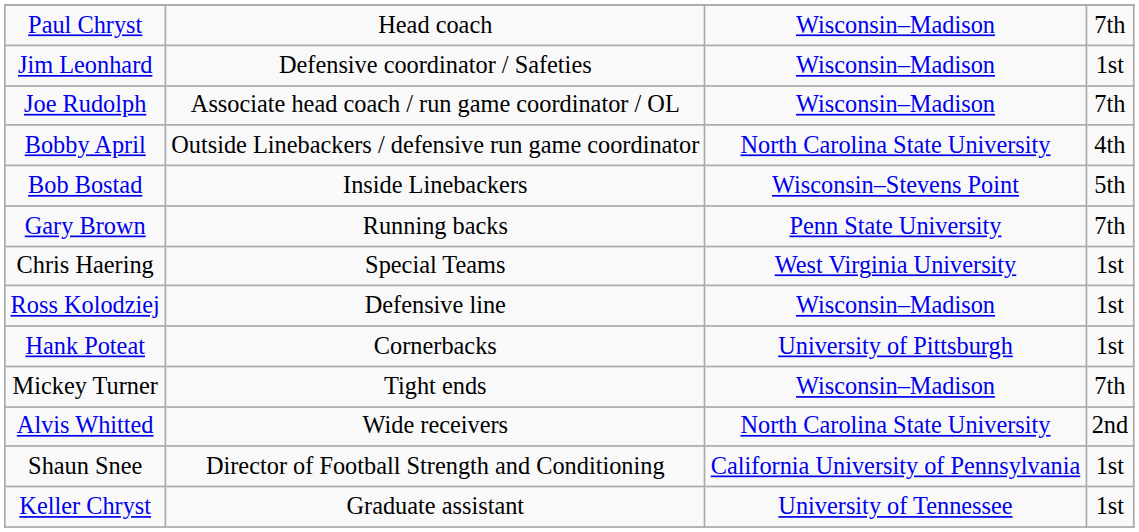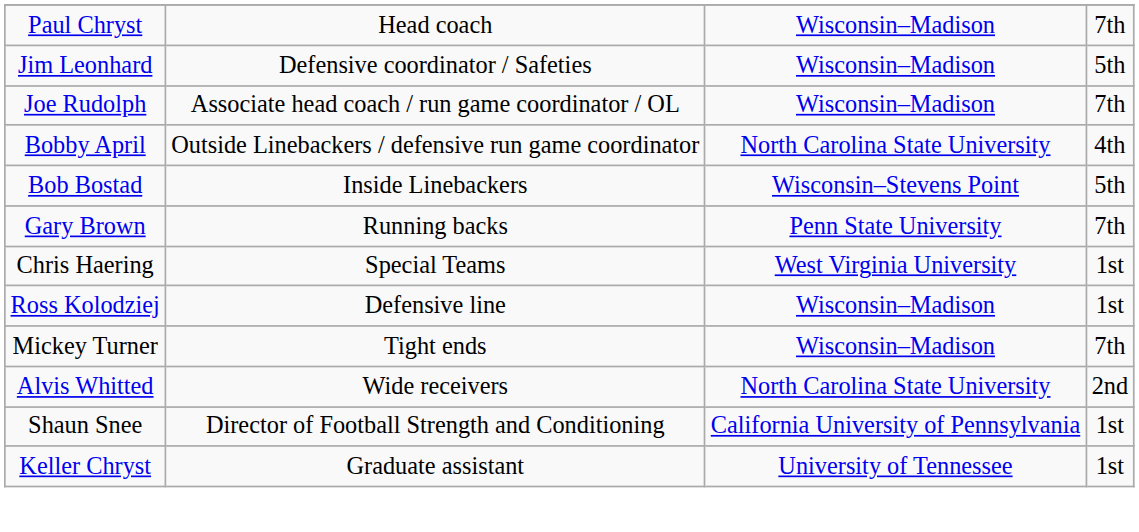 <table class="wikitable" border="1" style="font-size:90%;">
 <tr>
 </tr>
 <tr>
 <td align=center><a href='#'>Paul Chryst</a></td>
 <td align=center>Head coach</td>
 <td align=center><a href='#'>Wisconsin–Madison</a></td>
 <td align=center>7th</td>
 </tr>
 <tr>
 <td align=center><a href='#'>Jim Leonhard</a></td>
 <td align=center>Defensive coordinator / Safeties</td>
 <td align=center><a href='#'>Wisconsin–Madison</a></td>
-<td align=center>1st</td>
+<td align=center>5th</td>
 </tr>
 <tr>
 <td align=center><a href='#'>Joe Rudolph</a></td>
 <td align=center>Associate head coach / run game coordinator / OL</td>
 <td align=center><a href='#'>Wisconsin–Madison</a></td>
 <td align=center>7th</td>
 </tr>
 <tr>
 <td align=center><a href='#'>Bobby April</a></td>
 <td align=center>Outside Linebackers / defensive run game coordinator</td>
 <td align=center><a href='#'>North Carolina State University</a></td>
 <td align=center>4th</td>
 </tr>
 <tr>
 <td align=center><a href='#'>Bob Bostad</a></td>
 <td align=center>Inside Linebackers</td>
 <td align=center><a href='#'>Wisconsin–Stevens Point</a></td>
 <td align=center>5th</td>
 </tr>
 <tr>
 <td align=center><a href='#'>Gary Brown</a></td>
 <td align=center>Running backs</td>
 <td align=center><a href='#'>Penn State University</a></td>
 <td align=center>7th</td>
 </tr>
 <tr>
 <td align=center>Chris Haering</td>
 <td align=center>Special Teams</td>
 <td align=center><a href='#'>West Virginia University</a></td>
 <td align=center>1st</td>
 </tr>
 <tr>
 <td align=center><a href='#'>Ross Kolodziej</a></td>
 <td align=center>Defensive line</td>
 <td align=center><a href='#'>Wisconsin–Madison</a></td>
 <td align=center>1st</td>
 </tr>
 <tr>
-<td align=center><a href='#'>Hank Poteat</a></td>
-<td align=center>Cornerbacks</td>
-<td align=center><a href='#'>University of Pittsburgh</a></td>
-<td align=center>1st</td>
-</tr>
-<tr>
 <td align=center>Mickey Turner</td>
 <td align=center>Tight ends</td>
 <td align=center><a href='#'>Wisconsin–Madison</a></td>
 <td align=center>7th</td>
 </tr>
 <tr>
 <td align=center><a href='#'>Alvis Whitted</a></td>
 <td align=center>Wide receivers</td>
 <td align=center><a href='#'>North Carolina State University</a></td>
 <td align=center>2nd</td>
 </tr>
 <tr>
 <td align=center>Shaun Snee</td>
 <td align=center>Director of Football Strength and Conditioning</td>
 <td align=center><a href='#'>California University of Pennsylvania</a></td>
 <td align=center>1st</td>
 </tr>
 <tr>
 <td align=center><a href='#'>Keller Chryst</a></td>
 <td align=center>Graduate assistant</td>
 <td align=center><a href='#'>University of Tennessee</a></td>
 <td align=center>1st</td>
 </tr>
 </table>
